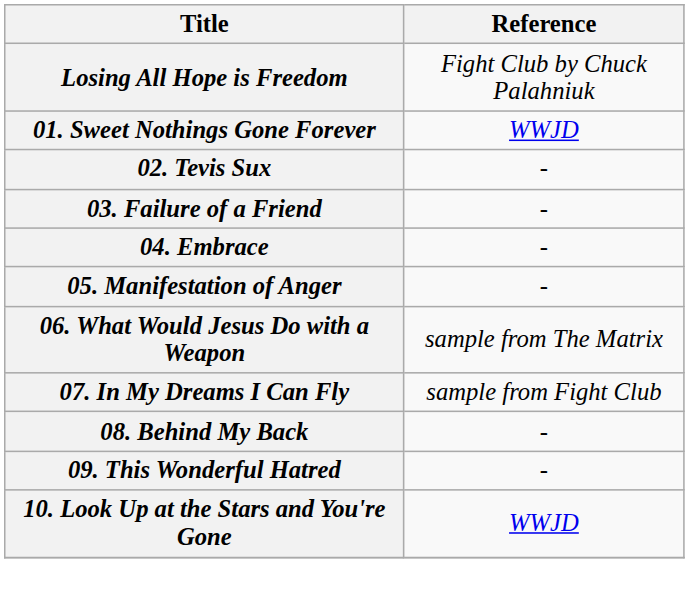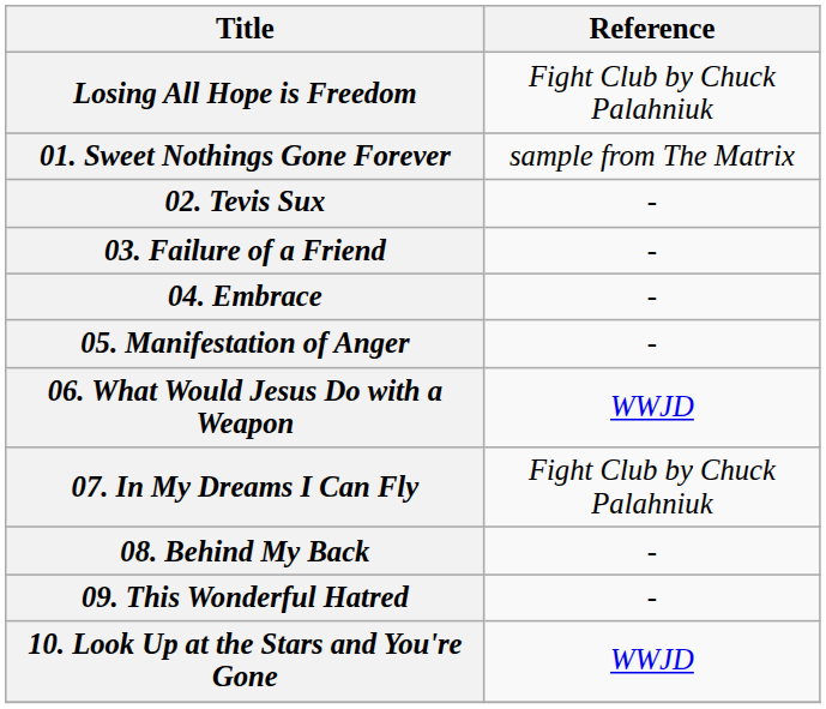 <table class="wikitable" style="text-align:center" width=50%>
 <tr>
 <th rowspan="1" width="15%">Title</th>
 <th colspan="1" width="10%">Reference</th>
 </tr>
 <tr>
 <th><em>Losing All Hope is Freedom</em></th>
 <td colspan="1"><em>Fight Club by Chuck Palahniuk</em></td>
 </tr>
 <tr>
 <th><em>01. Sweet Nothings Gone Forever</em></th>
-<td colspan="1"><em><a href='#'>WWJD</a></em></td>
+<td colspan="1"><em>sample from The Matrix</em></td>
 </tr>
 <tr>
 <th><em>02. Tevis Sux</em></th>
 <td colspan="1"><em>-</em></td>
 </tr>
 <tr>
 <th><em>03. Failure of a Friend</em></th>
 <td colspan="1"><em>-</em></td>
 </tr>
 <tr>
 <th><em>04. Embrace</em></th>
 <td colspan="1"><em>-</em></td>
 </tr>
 <tr>
 <th><em>05. Manifestation of Anger</em></th>
 <td colspan="1"><em>-</em></td>
 </tr>
 <tr>
 <th><em>06. What Would Jesus Do with a Weapon</em></th>
-<td colspan="1"><em>sample from The Matrix</em></td>
+<td colspan="1"><em><a href='#'>WWJD</a></em></td>
 </tr>
 <tr>
 <th><em>07. In My Dreams I Can Fly</em></th>
-<td colspan="1"><em>sample from Fight Club</em></td>
+<td colspan="1"><em>Fight Club by Chuck Palahniuk</em></td>
 </tr>
 <tr>
 <th><em>08. Behind My Back</em></th>
 <td colspan="1"><em>-</em></td>
 </tr>
 <tr>
 <th><em>09. This Wonderful Hatred</em></th>
 <td colspan="1"><em>-</em></td>
 </tr>
 <tr>
 <th><em>10. Look Up at the Stars and You're Gone</em></th>
 <td colspan="1"><em><a href='#'>WWJD</a></em></td>
 </tr>
 <tr>
 </tr>
 </table>
